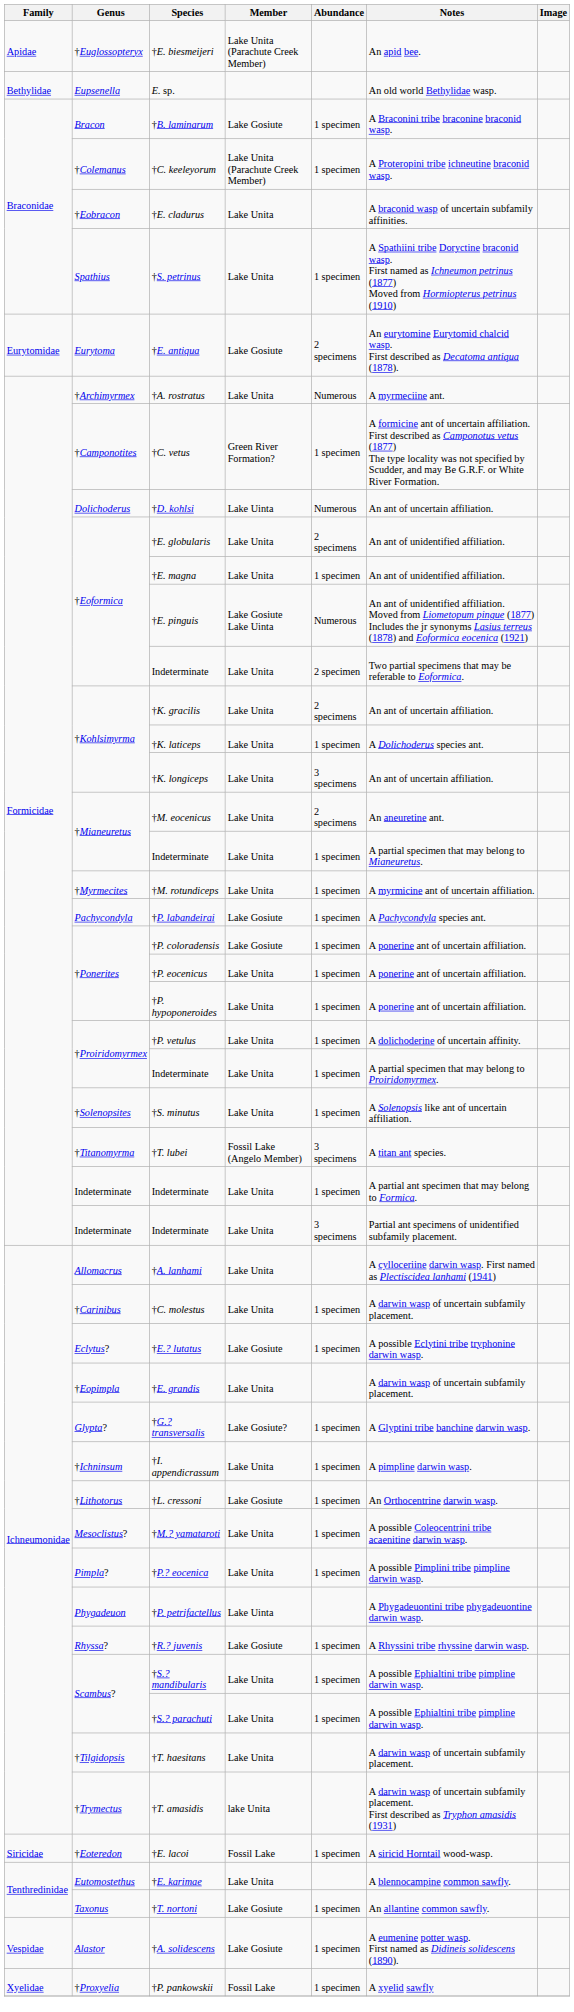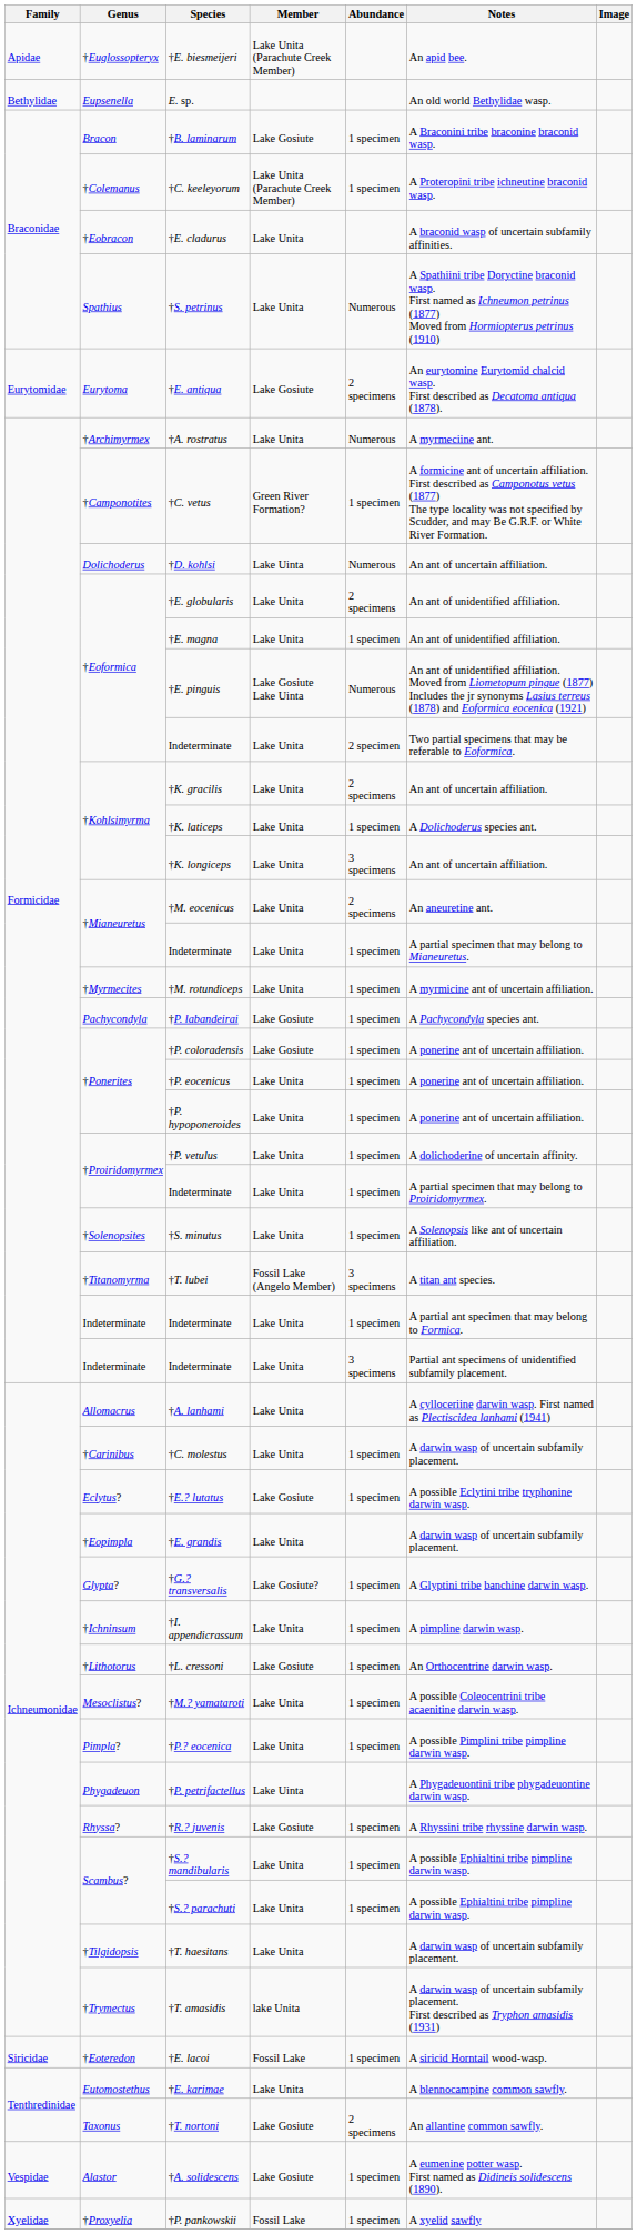 <table class="wikitable" style="margin:auto;width:100%;">
 <tr>
 <th>Family</th>
 <th>Genus</th>
 <th>Species</th>
 <th>Member</th>
 <th>Abundance</th>
 <th>Notes</th>
 <th>Image</th>
 </tr>
 <tr>
 <td><br><a href='#'>Apidae</a></td>
 <td><br>†<em><a href='#'>Euglossopteryx</a></em></td>
 <td><br>†<em>E. biesmeijeri</em> </td>
 <td><br>Lake Unita (Parachute Creek Member)</td>
 <td></td>
 <td><br>An <a href='#'>apid</a> <a href='#'>bee</a>.</td>
 <td><br></td>
 </tr>
 <tr>
 <td><br><a href='#'>Bethylidae</a></td>
 <td><br><em><a href='#'>Eupsenella</a></em></td>
 <td><br><em>E.</em> sp.</td>
 <td></td>
 <td></td>
 <td><br>An old world <a href='#'>Bethylidae</a> wasp.</td>
 <td></td>
 </tr>
 <tr>
 <td rowspan=4><a href='#'>Braconidae</a></td>
 <td><br><em><a href='#'>Bracon</a></em></td>
 <td><br>†<em><a href='#'>B. laminarum</a></em> </td>
 <td><br>Lake Gosiute</td>
 <td><br>1 specimen</td>
 <td><br>A <a href='#'>Braconini tribe</a> <a href='#'>braconine</a> <a href='#'>braconid wasp</a>.</td>
 <td><br></td>
 </tr>
 <tr>
 <td><br>†<em><a href='#'>Colemanus</a></em></td>
 <td><br>†<em>C. keeleyorum</em> </td>
 <td><br>Lake Unita (Parachute Creek Member)</td>
 <td><br>1 specimen</td>
 <td><br>A <a href='#'>Proteropini tribe</a> <a href='#'>ichneutine</a> <a href='#'>braconid wasp</a>.</td>
 <td><br></td>
 </tr>
 <tr>
 <td><br>†<em><a href='#'>Eobracon</a></em></td>
 <td><br>†<em>E. cladurus</em> </td>
 <td><br>Lake Unita</td>
 <td></td>
 <td><br>A <a href='#'>braconid wasp</a> of uncertain subfamily affinities.</td>
 <td></td>
 </tr>
 <tr>
 <td><br><em><a href='#'>Spathius</a></em></td>
 <td><br>†<em><a href='#'>S. petrinus</a></em> </td>
 <td><br>Lake Unita</td>
-<td><br>1 specimen</td>
+<td><br>Numerous</td>
 <td><br>A <a href='#'>Spathiini tribe</a> <a href='#'>Doryctine</a> <a href='#'>braconid wasp</a>.<br>First named as <em><a href='#'>Ichneumon petrinus</a></em> (<a href='#'>1877</a>)<br>Moved from <em><a href='#'>Hormiopterus petrinus</a></em> (<a href='#'>1910</a>)</td>
 <td><br></td>
 </tr>
 <tr>
 <td><br><a href='#'>Eurytomidae</a></td>
 <td><br><em><a href='#'>Eurytoma</a></em></td>
 <td><br>†<em><a href='#'>E. antiqua</a></em> </td>
 <td><br>Lake Gosiute</td>
 <td><br>2 specimens</td>
 <td><br>An <a href='#'>eurytomine</a> <a href='#'>Eurytomid chalcid wasp</a>.<br> First described as <em><a href='#'>Decatoma antiqua</a></em> (<a href='#'>1878</a>).</td>
 <td><br></td>
 </tr>
 <tr>
 <td rowspan=23><a href='#'>Formicidae</a></td>
 <td><br>†<em><a href='#'>Archimyrmex</a></em></td>
 <td><br>†<em>A. rostratus</em> </td>
 <td><br>Lake Unita</td>
 <td><br>Numerous</td>
 <td><br>A <a href='#'>myrmeciine</a> ant.</td>
 <td><br></td>
 </tr>
 <tr>
 <td><br>†<em><a href='#'>Camponotites</a></em></td>
 <td><br>†<em>C. vetus</em> </td>
 <td><br>Green River Formation?</td>
 <td><br>1 specimen</td>
 <td><br>A <a href='#'>formicine</a> ant of uncertain affiliation.<br>First described as <em><a href='#'>Camponotus vetus</a></em> (<a href='#'>1877</a>)<br>The type locality was not specified by Scudder, and may Be G.R.F. or White River Formation.</td>
 <td><br></td>
 </tr>
 <tr>
 <td><br><em><a href='#'>Dolichoderus</a></em></td>
 <td><br>†<em><a href='#'>D. kohlsi</a></em> </td>
 <td><br>Lake Uinta</td>
 <td><br>Numerous</td>
 <td><br>An ant of uncertain affiliation.</td>
 <td><br></td>
 </tr>
 <tr>
 <td rowspan=4>†<em><a href='#'>Eoformica</a></em></td>
 <td><br>†<em>E. globularis</em> </td>
 <td><br>Lake Unita</td>
 <td><br>2 specimens</td>
 <td><br>An ant of unidentified affiliation.</td>
 <td><br></td>
 </tr>
 <tr>
 <td><br>†<em>E. magna</em> </td>
 <td><br>Lake Unita</td>
 <td><br>1 specimen</td>
 <td><br>An ant of unidentified affiliation.</td>
 <td><br></td>
 </tr>
 <tr>
 <td><br>†<em>E. pinguis</em> </td>
 <td><br>Lake Gosiute<br>Lake Uinta</td>
 <td><br>Numerous</td>
 <td><br>An ant of unidentified affiliation.<br>Moved from <em><a href='#'>Liometopum pingue</a></em> (<a href='#'>1877</a>)<br>Includes the jr synonyms <em><a href='#'>Lasius terreus</a></em> (<a href='#'>1878</a>) and <em><a href='#'>Eoformica eocenica</a></em> (<a href='#'>1921</a>)</td>
 <td><br></td>
 </tr>
 <tr>
 <td><br>Indeterminate</td>
 <td><br>Lake Unita</td>
 <td><br>2 specimen</td>
 <td><br>Two partial specimens that may be referable to <em><a href='#'>Eoformica</a></em>.</td>
 <td><br></td>
 </tr>
 <tr>
 <td rowspan=3>†<em><a href='#'>Kohlsimyrma</a></em></td>
 <td><br>†<em>K. gracilis</em> </td>
 <td><br>Lake Unita</td>
 <td><br>2 specimens</td>
 <td><br>An ant of uncertain affiliation.</td>
 <td><br></td>
 </tr>
 <tr>
 <td><br>†<em>K. laticeps</em> </td>
 <td><br>Lake Unita</td>
 <td><br>1 specimen</td>
 <td><br>A <em><a href='#'>Dolichoderus</a></em> species ant.</td>
 <td><br></td>
 </tr>
 <tr>
 <td><br>†<em>K. longiceps</em> </td>
 <td><br>Lake Unita</td>
 <td><br>3 specimens</td>
 <td><br>An ant of uncertain affiliation.</td>
 <td><br></td>
 </tr>
 <tr>
 <td rowspan=2>†<em><a href='#'>Mianeuretus</a></em></td>
 <td><br>†<em>M. eocenicus</em> </td>
 <td><br>Lake Unita</td>
 <td><br>2 specimens</td>
 <td><br>An <a href='#'>aneuretine</a> ant.</td>
 <td><br></td>
 </tr>
 <tr>
 <td><br>Indeterminate</td>
 <td><br>Lake Unita</td>
 <td><br>1 specimen</td>
 <td><br>A partial specimen that may belong to <em><a href='#'>Mianeuretus</a></em>.</td>
 <td></td>
 </tr>
 <tr>
 <td><br>†<em><a href='#'>Myrmecites</a></em></td>
 <td><br>†<em>M. rotundiceps</em> </td>
 <td><br>Lake Unita</td>
 <td><br>1 specimen</td>
 <td><br>A <a href='#'>myrmicine</a> ant of uncertain affiliation.</td>
 <td><br></td>
 </tr>
 <tr>
 <td><br><em><a href='#'>Pachycondyla</a></em></td>
 <td><br>†<em><a href='#'>P. labandeirai</a></em> </td>
 <td><br>Lake Gosiute</td>
 <td><br>1 specimen</td>
 <td><br>A <em><a href='#'>Pachycondyla</a></em> species ant.</td>
 <td><br></td>
 </tr>
 <tr>
 <td rowspan=3>†<em><a href='#'>Ponerites</a></em></td>
 <td><br>†<em>P. coloradensis</em> </td>
 <td><br>Lake Gosiute</td>
 <td><br>1 specimen</td>
 <td><br>A <a href='#'>ponerine</a> ant of uncertain affiliation.</td>
 <td><br></td>
 </tr>
 <tr>
 <td><br>†<em>P. eocenicus</em> </td>
 <td><br>Lake Unita</td>
 <td><br>1 specimen</td>
 <td><br>A <a href='#'>ponerine</a> ant of uncertain affiliation.</td>
 <td><br></td>
 </tr>
 <tr>
 <td><br>†<em>P. hypoponeroides</em> </td>
 <td><br>Lake Unita</td>
 <td><br>1 specimen</td>
 <td><br>A <a href='#'>ponerine</a> ant of uncertain affiliation.</td>
 <td><br></td>
 </tr>
 <tr>
 <td rowspan=2>†<em><a href='#'>Proiridomyrmex</a></em></td>
 <td><br>†<em>P. vetulus</em> </td>
 <td><br>Lake Unita</td>
 <td><br>1 specimen</td>
 <td><br>A <a href='#'>dolichoderine</a> of uncertain affinity.</td>
 <td><br></td>
 </tr>
 <tr>
 <td><br>Indeterminate</td>
 <td><br>Lake Unita</td>
 <td><br>1 specimen</td>
 <td><br>A partial specimen that may belong to <em><a href='#'>Proiridomyrmex</a></em>.</td>
 <td></td>
 </tr>
 <tr>
 <td><br>†<em><a href='#'>Solenopsites</a></em></td>
 <td><br>†<em>S. minutus</em> </td>
 <td><br>Lake Unita</td>
 <td><br>1 specimen</td>
 <td><br>A <em><a href='#'>Solenopsis</a></em> like ant of uncertain affiliation.</td>
 <td><br></td>
 </tr>
 <tr>
 <td><br>†<em><a href='#'>Titanomyrma</a></em></td>
 <td><br>†<em>T. lubei</em> </td>
 <td><br>Fossil Lake (Angelo Member)</td>
 <td><br>3 specimens</td>
 <td><br>A <a href='#'>titan ant</a> species.</td>
 <td><br></td>
 </tr>
 <tr>
 <td><br>Indeterminate</td>
 <td><br>Indeterminate</td>
 <td><br>Lake Unita</td>
 <td><br>1 specimen</td>
 <td><br>A partial ant specimen that may belong to <em><a href='#'>Formica</a></em>.</td>
 <td></td>
 </tr>
 <tr>
 <td><br>Indeterminate</td>
 <td><br>Indeterminate</td>
 <td><br>Lake Unita</td>
 <td><br>3 specimens</td>
 <td><br>Partial ant specimens of unidentified subfamily placement.</td>
 <td></td>
 </tr>
 <tr>
 <td rowspan=15><a href='#'>Ichneumonidae</a></td>
 <td><br><em><a href='#'>Allomacrus</a></em></td>
 <td><br>†<em><a href='#'>A. lanhami</a></em> </td>
 <td><br>Lake Unita</td>
 <td></td>
 <td><br>A <a href='#'>cylloceriine</a> <a href='#'>darwin wasp</a>. First named as <em><a href='#'>Plectiscidea lanhami</a></em> (<a href='#'>1941</a>)</td>
 <td></td>
 </tr>
 <tr>
 <td><br>†<em><a href='#'>Carinibus</a></em></td>
 <td><br>†<em>C. molestus</em> </td>
 <td><br>Lake Unita</td>
 <td><br>1 specimen</td>
 <td><br>A <a href='#'>darwin wasp</a> of uncertain subfamily placement.</td>
 <td><br></td>
 </tr>
 <tr>
 <td><br><em><a href='#'>Eclytus</a></em>?</td>
 <td><br>†<em><a href='#'>E.? lutatus</a></em> </td>
 <td><br>Lake Gosiute</td>
 <td><br>1 specimen</td>
 <td><br>A possible <a href='#'>Eclytini tribe</a> <a href='#'>tryphonine</a> <a href='#'>darwin wasp</a>.</td>
 <td><br></td>
 </tr>
 <tr>
 <td><br>†<em><a href='#'>Eopimpla</a></em></td>
 <td><br>†<em><a href='#'>E. grandis</a></em> </td>
 <td><br>Lake Unita</td>
 <td></td>
 <td><br>A <a href='#'>darwin wasp</a> of uncertain subfamily placement.</td>
 <td></td>
 </tr>
 <tr>
 <td><br><em><a href='#'>Glypta</a></em>?</td>
 <td><br>†<em><a href='#'>G.? transversalis</a></em> </td>
 <td><br>Lake Gosiute?</td>
 <td><br>1 specimen</td>
 <td><br>A <a href='#'>Glyptini tribe</a> <a href='#'>banchine</a> <a href='#'>darwin wasp</a>.</td>
 <td><br></td>
 </tr>
 <tr>
 <td><br>†<em><a href='#'>Ichninsum</a></em></td>
 <td><br>†<em>I. appendicrassum</em> </td>
 <td><br>Lake Unita</td>
 <td><br>1 specimen</td>
 <td><br>A <a href='#'>pimpline</a> <a href='#'>darwin wasp</a>.</td>
 <td></td>
 </tr>
 <tr>
 <td><br>†<em><a href='#'>Lithotorus</a></em></td>
 <td><br>†<em>L. cressoni</em> </td>
 <td><br>Lake Gosiute</td>
 <td><br>1 specimen</td>
 <td><br>An <a href='#'>Orthocentrine</a> <a href='#'>darwin wasp</a>.</td>
 <td><br></td>
 </tr>
 <tr>
 <td><br><em><a href='#'>Mesoclistus</a></em>?</td>
 <td><br>†<em><a href='#'>M.? yamataroti</a></em> </td>
 <td><br>Lake Unita</td>
 <td><br>1 specimen</td>
 <td><br>A possible <a href='#'>Coleocentrini tribe</a> <a href='#'>acaenitine</a> <a href='#'>darwin wasp</a>.</td>
 <td></td>
 </tr>
 <tr>
 <td><br><em><a href='#'>Pimpla</a></em>?</td>
 <td><br>†<em><a href='#'>P.? eocenica</a></em> </td>
 <td><br>Lake Unita</td>
 <td><br>1 specimen</td>
 <td><br>A possible <a href='#'>Pimplini tribe</a> <a href='#'>pimpline</a> <a href='#'>darwin wasp</a>.</td>
 <td></td>
 </tr>
 <tr>
 <td><br><em><a href='#'>Phygadeuon</a></em></td>
 <td><br>†<em><a href='#'>P. petrifactellus</a></em> </td>
 <td><br>Lake Uinta</td>
 <td></td>
 <td><br>A <a href='#'>Phygadeuontini tribe</a> <a href='#'>phygadeuontine</a> <a href='#'>darwin wasp</a>.</td>
 <td></td>
 </tr>
 <tr>
 <td><br><em><a href='#'>Rhyssa</a></em>?</td>
 <td><br>†<em><a href='#'>R.? juvenis</a></em> </td>
 <td><br>Lake Gosiute</td>
 <td><br>1 specimen</td>
 <td><br>A <a href='#'>Rhyssini tribe</a> <a href='#'>rhyssine</a> <a href='#'>darwin wasp</a>.</td>
 <td><br></td>
 </tr>
 <tr>
 <td rowspan=2><em><a href='#'>Scambus</a></em>?</td>
 <td><br>†<em><a href='#'>S.? mandibularis</a></em> </td>
 <td><br>Lake Unita</td>
 <td><br>1 specimen</td>
 <td><br>A possible <a href='#'>Ephialtini tribe</a> <a href='#'>pimpline</a> <a href='#'>darwin wasp</a>.</td>
 <td><br></td>
 </tr>
 <tr>
 <td><br>†<em><a href='#'>S.? parachuti</a></em> </td>
 <td><br>Lake Unita</td>
 <td><br>1 specimen</td>
 <td><br>A possible <a href='#'>Ephialtini tribe</a> <a href='#'>pimpline</a> <a href='#'>darwin wasp</a>.</td>
 <td><br></td>
 </tr>
 <tr>
 <td><br>†<em><a href='#'>Tilgidopsis</a></em></td>
 <td><br>†<em>T. haesitans</em> </td>
 <td><br>Lake Unita</td>
 <td></td>
 <td><br>A <a href='#'>darwin wasp</a> of uncertain subfamily placement.</td>
 <td></td>
 </tr>
 <tr>
 <td><br>†<em><a href='#'>Trymectus</a></em></td>
 <td><br>†<em>T. amasidis</em> </td>
 <td><br>lake Unita</td>
 <td></td>
 <td><br>A <a href='#'>darwin wasp</a> of uncertain subfamily placement.<br>First described as <em><a href='#'>Tryphon amasidis</a></em> (<a href='#'>1931</a>)</td>
 <td></td>
 </tr>
 <tr>
 <td><br><a href='#'>Siricidae</a></td>
 <td><br>†<em><a href='#'>Eoteredon</a></em></td>
 <td><br>†<em>E. lacoi</em> </td>
 <td><br>Fossil Lake</td>
 <td><br>1 specimen</td>
 <td><br>A <a href='#'>siricid Horntail</a> wood-wasp.</td>
 <td></td>
 </tr>
 <tr>
 <td rowspan=2><a href='#'>Tenthredinidae</a></td>
 <td><br><em><a href='#'>Eutomostethus</a></em></td>
 <td><br>†<em><a href='#'>E. karimae</a></em> </td>
 <td><br>Lake Unita</td>
 <td></td>
 <td><br>A <a href='#'>blennocampine</a> <a href='#'>common sawfly</a>.</td>
 <td></td>
 </tr>
 <tr>
 <td><br><em><a href='#'>Taxonus</a></em></td>
 <td><br>†<em><a href='#'>T. nortoni</a></em> </td>
 <td><br>Lake Gosiute</td>
-<td><br>1 specimen</td>
+<td><br>2 specimens</td>
 <td><br>An <a href='#'>allantine</a> <a href='#'>common sawfly</a>.</td>
 <td><br></td>
 </tr>
 <tr>
 <td><br><a href='#'>Vespidae</a></td>
 <td><br><em><a href='#'>Alastor</a></em></td>
 <td><br>†<em><a href='#'>A. solidescens</a></em> </td>
 <td><br>Lake Gosiute</td>
 <td><br>1 specimen</td>
 <td><br>A <a href='#'>eumenine</a> <a href='#'>potter wasp</a>.<br>First named as <em><a href='#'>Didineis solidescens</a></em> (<a href='#'>1890</a>).</td>
 <td><br></td>
 </tr>
 <tr>
 <td><br><a href='#'>Xyelidae</a></td>
 <td><br>†<em><a href='#'>Proxyelia</a></em></td>
 <td><br>†<em>P. pankowskii</em> </td>
 <td><br>Fossil Lake</td>
 <td><br>1 specimen</td>
 <td><br>A <a href='#'>xyelid</a> <a href='#'>sawfly</a></td>
 <td></td>
 </tr>
 <tr>
 </tr>
 </table>
